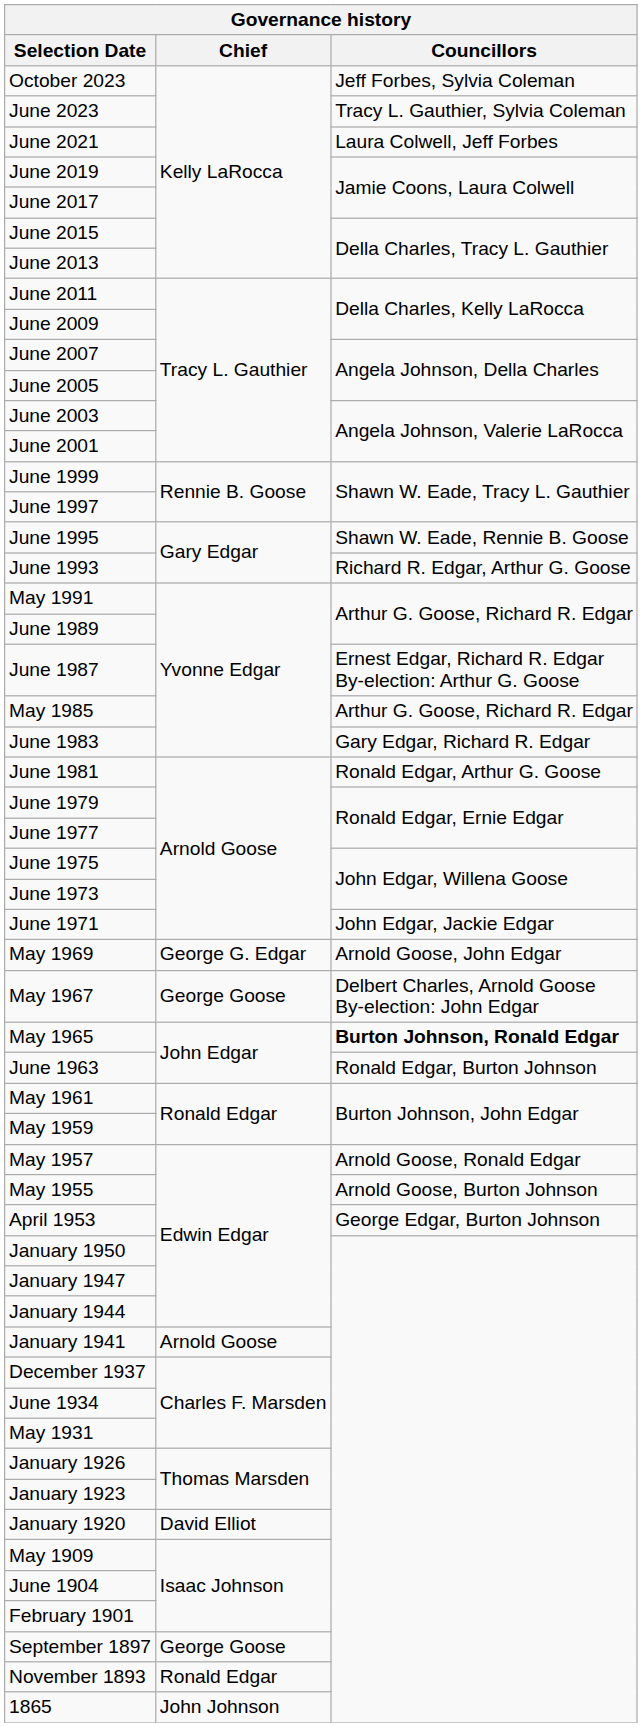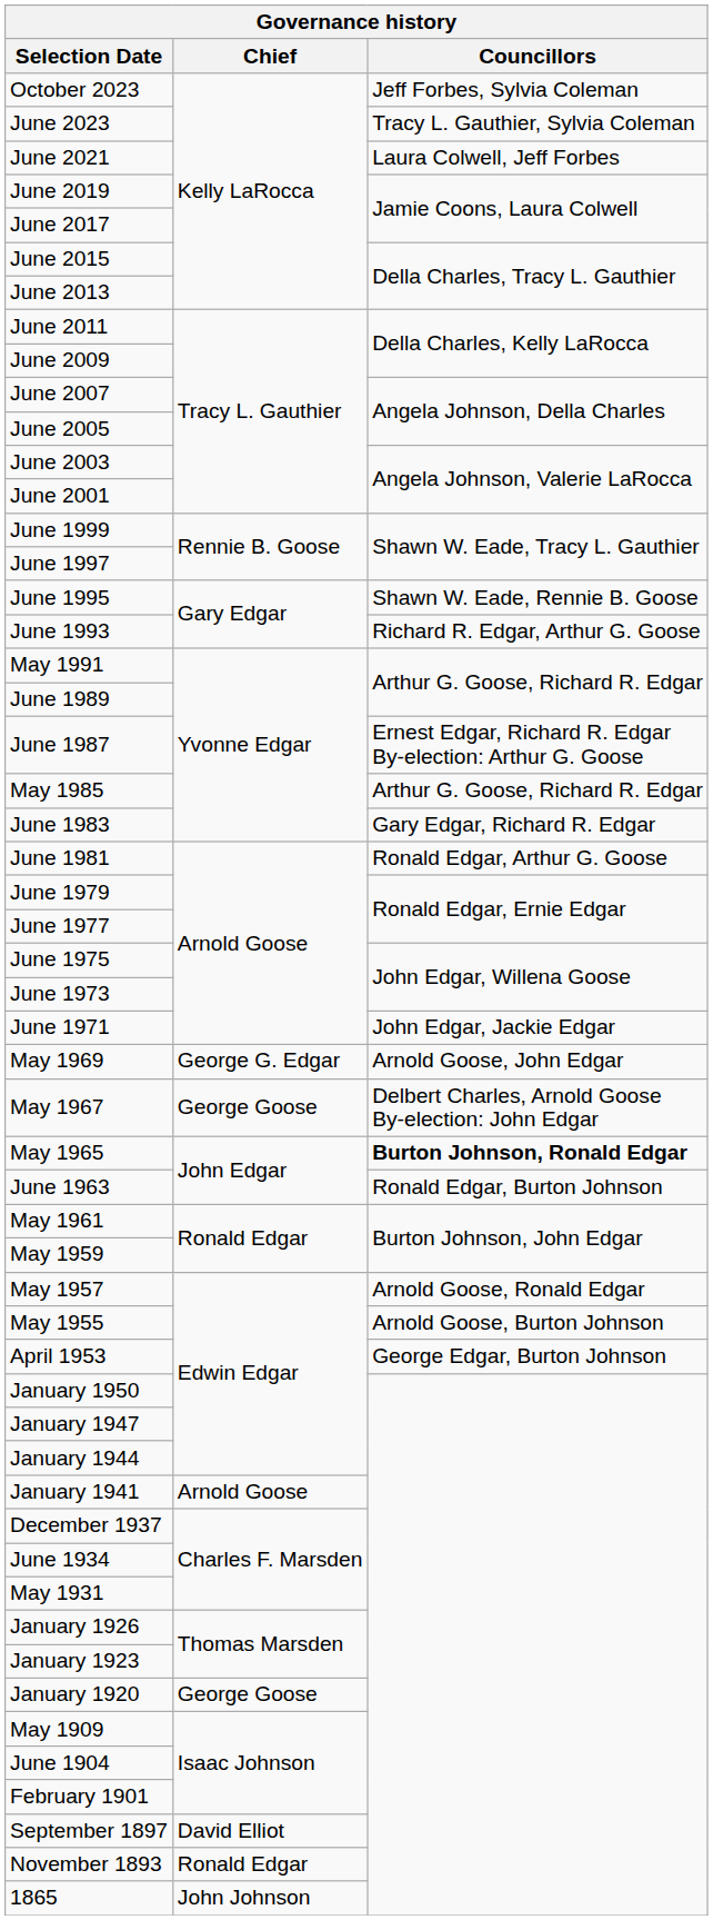 <table class="wikitable">
 <tr>
 <th colspan=3>Governance history</th>
 </tr>
 <tr>
 <th>Selection Date</th>
 <th>Chief</th>
 <th>Councillors</th>
 </tr>
 <tr>
 <td>October 2023</td>
 <td rowspan="7">Kelly LaRocca</td>
 <td>Jeff Forbes, Sylvia Coleman</td>
 </tr>
 <tr>
 <td>June 2023</td>
 <td>Tracy L. Gauthier, Sylvia Coleman</td>
 </tr>
 <tr>
 <td>June 2021</td>
 <td>Laura Colwell, Jeff Forbes</td>
 </tr>
 <tr>
 <td>June 2019</td>
 <td rowspan="2">Jamie Coons, Laura Colwell</td>
 </tr>
 <tr>
 <td>June 2017</td>
 </tr>
 <tr>
 <td>June 2015</td>
 <td rowspan="2">Della Charles, Tracy L. Gauthier</td>
 </tr>
 <tr>
 <td>June 2013</td>
 </tr>
 <tr>
 <td>June 2011</td>
 <td rowspan="6">Tracy L. Gauthier</td>
 <td rowspan="2">Della Charles, Kelly LaRocca</td>
 </tr>
 <tr>
 <td>June 2009</td>
 </tr>
 <tr>
 <td>June 2007</td>
 <td rowspan="2">Angela Johnson, Della Charles</td>
 </tr>
 <tr>
 <td>June 2005</td>
 </tr>
 <tr>
 <td>June 2003</td>
 <td rowspan="2">Angela Johnson, Valerie LaRocca</td>
 </tr>
 <tr>
 <td>June 2001</td>
 </tr>
 <tr>
 <td>June 1999</td>
 <td rowspan="2">Rennie B. Goose</td>
 <td rowspan="2">Shawn W. Eade, Tracy L. Gauthier</td>
 </tr>
 <tr>
 <td>June 1997</td>
 </tr>
 <tr>
 <td>June 1995</td>
 <td rowspan="2">Gary Edgar</td>
 <td>Shawn W. Eade, Rennie B. Goose</td>
 </tr>
 <tr>
 <td>June 1993</td>
 <td>Richard R. Edgar, Arthur G. Goose</td>
 </tr>
 <tr>
 <td>May 1991</td>
 <td rowspan="5">Yvonne Edgar</td>
 <td rowspan="2">Arthur G. Goose, Richard R. Edgar</td>
 </tr>
 <tr>
 <td>June 1989</td>
 </tr>
 <tr>
 <td>June 1987</td>
 <td>Ernest Edgar, Richard R. Edgar<br>By-election: Arthur G. Goose</td>
 </tr>
 <tr>
 <td>May 1985</td>
 <td>Arthur G. Goose, Richard R. Edgar</td>
 </tr>
 <tr>
 <td>June 1983</td>
 <td>Gary Edgar, Richard R. Edgar</td>
 </tr>
 <tr>
 <td>June 1981</td>
 <td rowspan="6">Arnold Goose</td>
 <td>Ronald Edgar, Arthur G. Goose</td>
 </tr>
 <tr>
 <td>June 1979</td>
 <td rowspan="2">Ronald Edgar, Ernie Edgar</td>
 </tr>
 <tr>
 <td>June 1977</td>
 </tr>
 <tr>
 <td>June 1975</td>
 <td rowspan="2">John Edgar, Willena Goose</td>
 </tr>
 <tr>
 <td>June 1973</td>
 </tr>
 <tr>
 <td>June 1971</td>
 <td>John Edgar, Jackie Edgar</td>
 </tr>
 <tr>
 <td>May 1969</td>
 <td>George G. Edgar</td>
 <td>Arnold Goose, John Edgar</td>
 </tr>
 <tr>
 <td>May 1967</td>
 <td>George Goose</td>
 <td>Delbert Charles, Arnold Goose<br>By-election: John Edgar</td>
 </tr>
 <tr>
 <td>May 1965</td>
 <td rowspan="2">John Edgar</td>
 <td><strong>Burton Johnson, Ronald Edgar</strong></td>
 </tr>
 <tr>
 <td>June 1963</td>
 <td>Ronald Edgar, Burton Johnson</td>
 </tr>
 <tr>
 <td>May 1961</td>
 <td rowspan="2">Ronald Edgar</td>
 <td rowspan="2">Burton Johnson, John Edgar</td>
 </tr>
 <tr>
 <td>May 1959</td>
 </tr>
 <tr>
 <td>May 1957</td>
 <td rowspan="6">Edwin Edgar</td>
 <td>Arnold Goose, Ronald Edgar</td>
 </tr>
 <tr>
 <td>May 1955</td>
 <td>Arnold Goose, Burton Johnson</td>
 </tr>
 <tr>
 <td>April 1953</td>
 <td>George Edgar, Burton Johnson</td>
 </tr>
 <tr>
 <td>January 1950</td>
 </tr>
 <tr>
 <td>January 1947</td>
 </tr>
 <tr>
 <td>January 1944</td>
 </tr>
 <tr>
 <td>January 1941</td>
 <td>Arnold Goose</td>
 </tr>
 <tr>
 <td>December 1937</td>
 <td rowspan="3">Charles F. Marsden</td>
 </tr>
 <tr>
 <td>June 1934</td>
 </tr>
 <tr>
 <td>May 1931</td>
 </tr>
 <tr>
 <td>January 1926</td>
 <td rowspan="2">Thomas Marsden</td>
 </tr>
 <tr>
 <td>January 1923</td>
 </tr>
 <tr>
 <td>January 1920</td>
-<td>David Elliot</td>
+<td>George Goose</td>
 </tr>
 <tr>
 <td>May 1909</td>
 <td rowspan="3">Isaac Johnson</td>
 </tr>
 <tr>
 <td>June 1904</td>
 </tr>
 <tr>
 <td>February 1901</td>
 </tr>
 <tr>
 <td>September 1897</td>
-<td>George Goose</td>
+<td>David Elliot</td>
 </tr>
 <tr>
 <td>November 1893</td>
 <td>Ronald Edgar</td>
 </tr>
 <tr>
 <td>1865</td>
 <td>John Johnson</td>
 </tr>
 </table>
